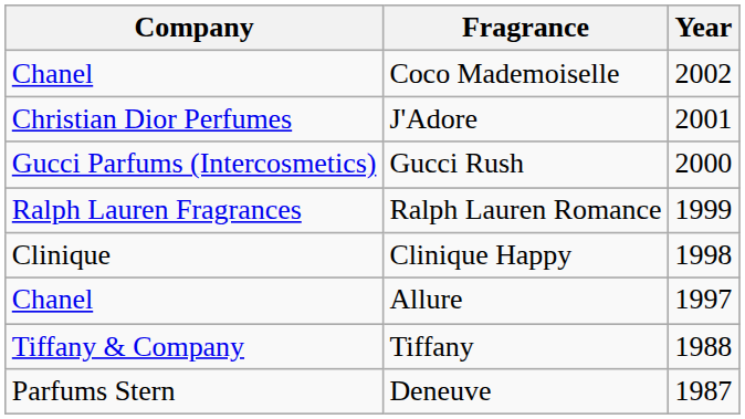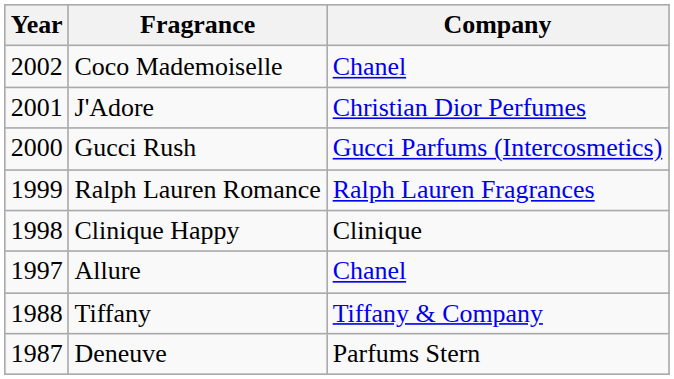 <table class="wikitable sortable">
 <tr>
+<th>Year</th>
+<th>Fragrance</th>
 <th>Company</th>
-<th>Fragrance</th>
-<th>Year</th>
 </tr>
 <tr>
+<td>2002</td>
+<td>Coco Mademoiselle</td>
 <td><a href='#'>Chanel</a></td>
-<td>Coco Mademoiselle</td>
-<td>2002</td>
 </tr>
 <tr>
+<td>2001</td>
+<td>J'Adore</td>
 <td><a href='#'>Christian Dior Perfumes</a></td>
-<td>J'Adore</td>
-<td>2001</td>
 </tr>
 <tr>
+<td>2000</td>
+<td>Gucci Rush</td>
 <td><a href='#'>Gucci Parfums (Intercosmetics)</a></td>
-<td>Gucci Rush</td>
-<td>2000</td>
 </tr>
 <tr>
+<td>1999</td>
+<td>Ralph Lauren Romance</td>
 <td><a href='#'>Ralph Lauren Fragrances</a></td>
-<td>Ralph Lauren Romance</td>
-<td>1999</td>
 </tr>
 <tr>
+<td>1998</td>
+<td>Clinique Happy</td>
 <td>Clinique</td>
-<td>Clinique Happy</td>
-<td>1998</td>
 </tr>
 <tr>
+<td>1997</td>
+<td>Allure</td>
 <td><a href='#'>Chanel</a></td>
-<td>Allure</td>
-<td>1997</td>
 </tr>
 <tr>
+<td>1988</td>
+<td>Tiffany</td>
 <td><a href='#'>Tiffany & Company</a></td>
-<td>Tiffany</td>
-<td>1988</td>
 </tr>
 <tr>
+<td>1987</td>
+<td>Deneuve</td>
 <td>Parfums Stern</td>
-<td>Deneuve</td>
-<td>1987</td>
 </tr>
 </table>
